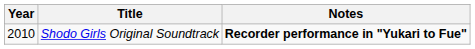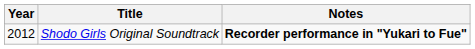 <table class="wikitable">
 <tr>
 <th>Year</th>
 <th>Title</th>
 <th>Notes</th>
 </tr>
 <tr>
-<td>2010</td>
+<td>2012</td>
 <td><em><a href='#'>Shodo Girls</a> Original Soundtrack</em></td>
 <td><strong>Recorder performance in "Yukari to Fue"</strong></td>
 </tr>
 </table>
